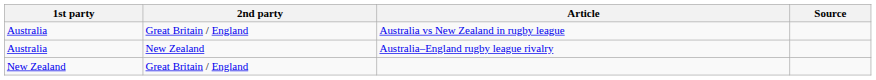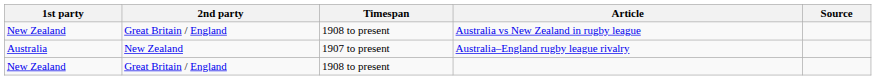 <table class="wikitable"  style="font-size:98%; width:98%;">
 <tr>
 <th>1st party</th>
 <th>2nd party</th>
+<th>Timespan</th>
 <th>Article</th>
 <th class="unsortable">Source</th>
 </tr>
 <tr>
-<td> <a href='#'>Australia</a></td>
+<td> <a href='#'>New Zealand</a></td>
 <td> <a href='#'>Great Britain</a> /  <a href='#'>England</a></td>
+<td>1908 to present</td>
 <td><a href='#'>Australia vs New Zealand in rugby league</a></td>
 <td></td>
 </tr>
 <tr>
 <td> <a href='#'>Australia</a></td>
 <td><a href='#'>New Zealand</a></td>
+<td>1907 to present</td>
 <td><a href='#'>Australia–England rugby league rivalry</a></td>
 <td></td>
 </tr>
 <tr>
 <td> <a href='#'>New Zealand</a></td>
 <td> <a href='#'>Great Britain</a> /  <a href='#'>England</a></td>
+<td>1908 to present</td>
 <td></td>
 <td></td>
 </tr>
 </table>
